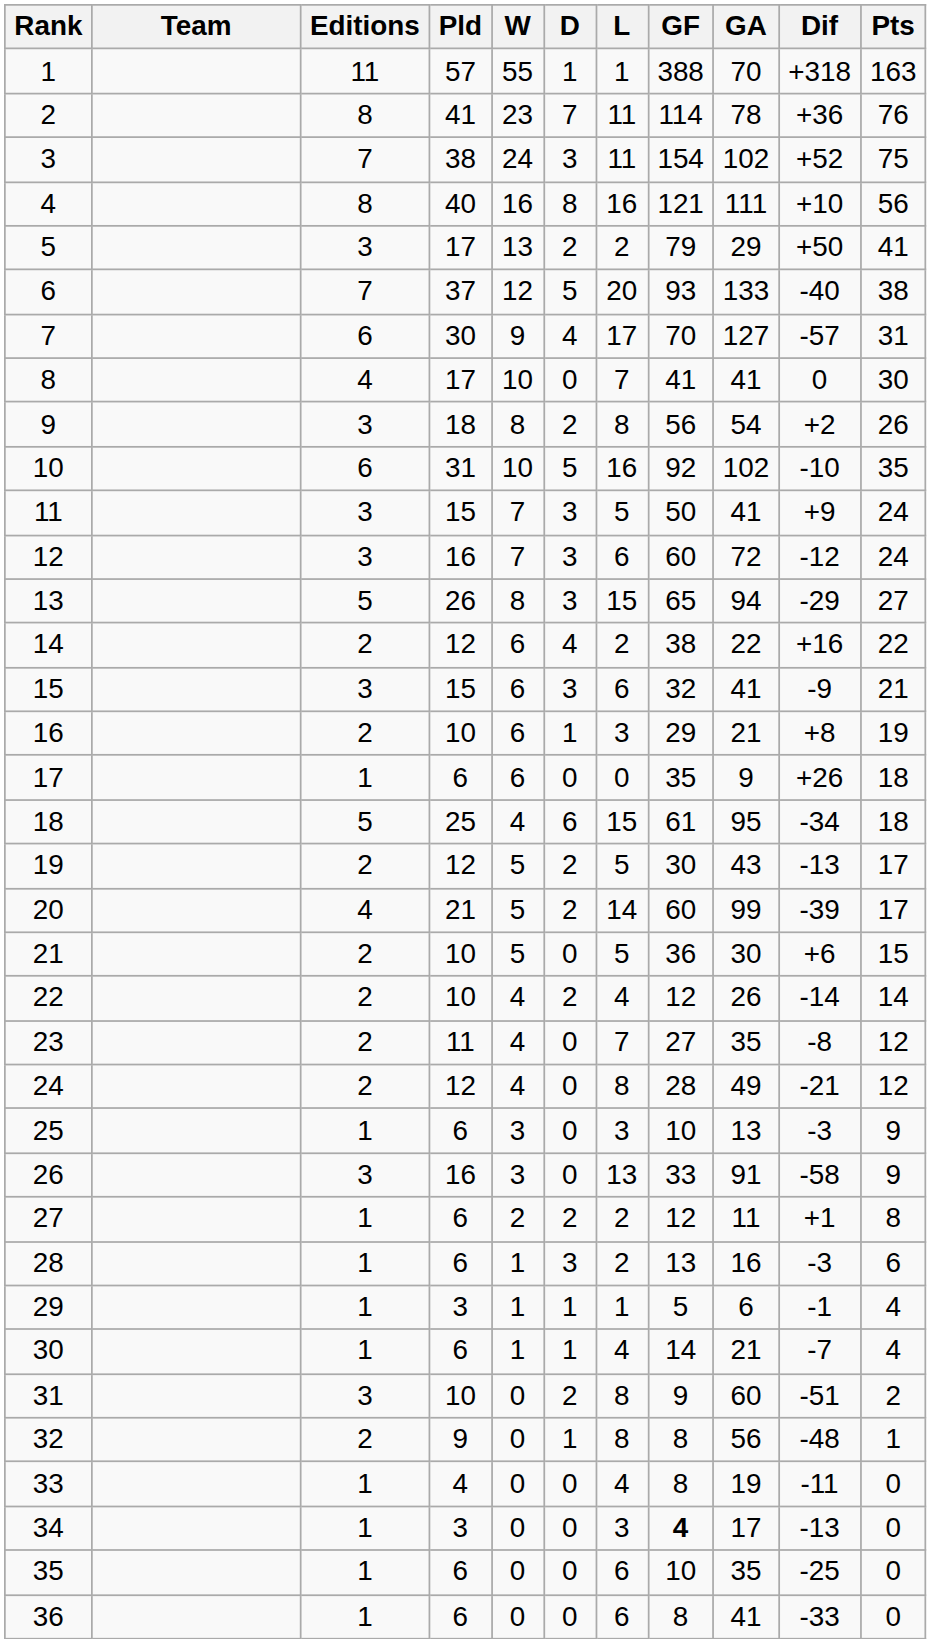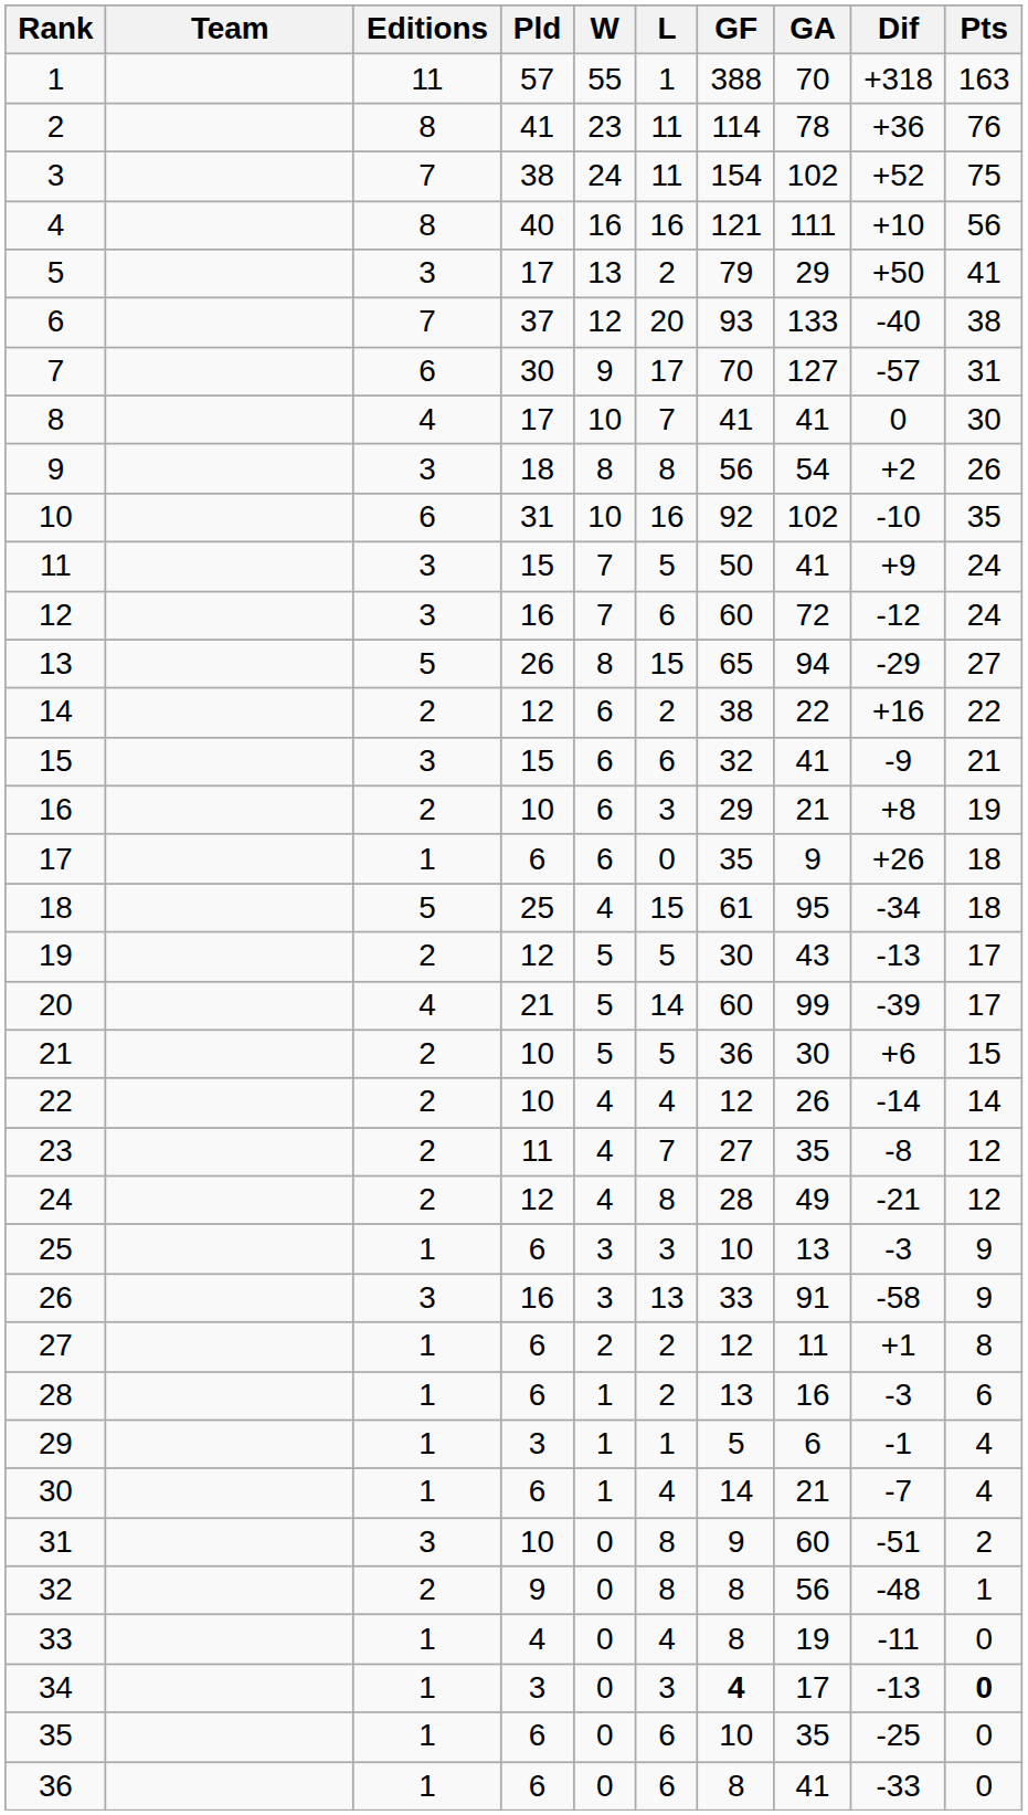 <table class="wikitable sortable" width=60% style="text-align:center">
 <tr>
 <th width=5%>Rank</th>
 <th width=20%>Team</th>
 <th width=5%>Editions</th>
 <th width=5%>Pld</th>
 <th width=5%>W</th>
-<th width=5%>D</th>
 <th width=5%>L</th>
 <th width=5%>GF</th>
 <th width=5%>GA</th>
 <th width=5%>Dif</th>
 <th width=5%>Pts</th>
 </tr>
 <tr>
 <td align=center>1</td>
 <td style="text-align:left;"></td>
 <td>11</td>
 <td>57</td>
 <td>55</td>
 <td>1</td>
-<td>1</td>
 <td>388</td>
 <td>70</td>
 <td>+318</td>
 <td>163</td>
 </tr>
 <tr>
 <td align=center>2</td>
 <td style="text-align:left;"></td>
 <td>8</td>
 <td>41</td>
 <td>23</td>
-<td>7</td>
 <td>11</td>
 <td>114</td>
 <td>78</td>
 <td>+36</td>
 <td>76</td>
 </tr>
 <tr>
 <td align=center>3</td>
 <td style="text-align:left;"></td>
 <td>7</td>
 <td>38</td>
 <td>24</td>
-<td>3</td>
 <td>11</td>
 <td>154</td>
 <td>102</td>
 <td>+52</td>
 <td>75</td>
 </tr>
 <tr>
 <td align=center>4</td>
 <td style="text-align:left;"></td>
 <td>8</td>
 <td>40</td>
 <td>16</td>
-<td>8</td>
 <td>16</td>
 <td>121</td>
 <td>111</td>
 <td>+10</td>
 <td>56</td>
 </tr>
 <tr>
 <td align=center>5</td>
 <td style="text-align:left;"></td>
 <td>3</td>
 <td>17</td>
 <td>13</td>
 <td>2</td>
-<td>2</td>
 <td>79</td>
 <td>29</td>
 <td>+50</td>
 <td>41</td>
 </tr>
 <tr>
 <td align=center>6</td>
 <td style="text-align:left;"></td>
 <td>7</td>
 <td>37</td>
 <td>12</td>
-<td>5</td>
 <td>20</td>
 <td>93</td>
 <td>133</td>
 <td>-40</td>
 <td>38</td>
 </tr>
 <tr>
 <td align=center>7</td>
 <td style="text-align:left;"></td>
 <td>6</td>
 <td>30</td>
 <td>9</td>
-<td>4</td>
 <td>17</td>
 <td>70</td>
 <td>127</td>
 <td>-57</td>
 <td>31</td>
 </tr>
 <tr>
 <td align=center>8</td>
 <td style="text-align:left;"></td>
 <td>4</td>
 <td>17</td>
 <td>10</td>
-<td>0</td>
 <td>7</td>
 <td>41</td>
 <td>41</td>
 <td>0</td>
 <td>30</td>
 </tr>
 <tr>
 <td align=center>9</td>
 <td style="text-align:left;"></td>
 <td>3</td>
 <td>18</td>
 <td>8</td>
-<td>2</td>
 <td>8</td>
 <td>56</td>
 <td>54</td>
 <td>+2</td>
 <td>26</td>
 </tr>
 <tr>
 <td align=center>10</td>
 <td style="text-align:left;"></td>
 <td>6</td>
 <td>31</td>
 <td>10</td>
-<td>5</td>
 <td>16</td>
 <td>92</td>
 <td>102</td>
 <td>-10</td>
 <td>35</td>
 </tr>
 <tr>
 <td align=center>11</td>
 <td style="text-align:left;"></td>
 <td>3</td>
 <td>15</td>
 <td>7</td>
-<td>3</td>
 <td>5</td>
 <td>50</td>
 <td>41</td>
 <td>+9</td>
 <td>24</td>
 </tr>
 <tr>
 <td align=center>12</td>
 <td style="text-align:left;"></td>
 <td>3</td>
 <td>16</td>
 <td>7</td>
-<td>3</td>
 <td>6</td>
 <td>60</td>
 <td>72</td>
 <td>-12</td>
 <td>24</td>
 </tr>
 <tr>
 <td align=center>13</td>
 <td style="text-align:left;"></td>
 <td>5</td>
 <td>26</td>
 <td>8</td>
-<td>3</td>
 <td>15</td>
 <td>65</td>
 <td>94</td>
 <td>-29</td>
 <td>27</td>
 </tr>
 <tr>
 <td align=center>14</td>
 <td style="text-align:left;"></td>
 <td>2</td>
 <td>12</td>
 <td>6</td>
-<td>4</td>
 <td>2</td>
 <td>38</td>
 <td>22</td>
 <td>+16</td>
 <td>22</td>
 </tr>
 <tr>
 <td align=center>15</td>
 <td style="text-align:left;"></td>
 <td>3</td>
 <td>15</td>
 <td>6</td>
-<td>3</td>
 <td>6</td>
 <td>32</td>
 <td>41</td>
 <td>-9</td>
 <td>21</td>
 </tr>
 <tr>
 <td align=center>16</td>
 <td style="text-align:left;"></td>
 <td>2</td>
 <td>10</td>
 <td>6</td>
-<td>1</td>
 <td>3</td>
 <td>29</td>
 <td>21</td>
 <td>+8</td>
 <td>19</td>
 </tr>
 <tr>
 <td align=center>17</td>
 <td style="text-align:left;"></td>
 <td>1</td>
 <td>6</td>
 <td>6</td>
 <td>0</td>
-<td>0</td>
 <td>35</td>
 <td>9</td>
 <td>+26</td>
 <td>18</td>
 </tr>
 <tr>
 <td align=center>18</td>
 <td style="text-align:left;"></td>
 <td>5</td>
 <td>25</td>
 <td>4</td>
-<td>6</td>
 <td>15</td>
 <td>61</td>
 <td>95</td>
 <td>-34</td>
 <td>18</td>
 </tr>
 <tr>
 <td align=center>19</td>
 <td style="text-align:left;"></td>
 <td>2</td>
 <td>12</td>
 <td>5</td>
-<td>2</td>
 <td>5</td>
 <td>30</td>
 <td>43</td>
 <td>-13</td>
 <td>17</td>
 </tr>
 <tr>
 <td align=center>20</td>
 <td style="text-align:left;"></td>
 <td>4</td>
 <td>21</td>
 <td>5</td>
-<td>2</td>
 <td>14</td>
 <td>60</td>
 <td>99</td>
 <td>-39</td>
 <td>17</td>
 </tr>
 <tr>
 <td align=center>21</td>
 <td style="text-align:left;"></td>
 <td>2</td>
 <td>10</td>
 <td>5</td>
-<td>0</td>
 <td>5</td>
 <td>36</td>
 <td>30</td>
 <td>+6</td>
 <td>15</td>
 </tr>
 <tr>
 <td align=center>22</td>
 <td style="text-align:left;"></td>
 <td>2</td>
 <td>10</td>
 <td>4</td>
-<td>2</td>
 <td>4</td>
 <td>12</td>
 <td>26</td>
 <td>-14</td>
 <td>14</td>
 </tr>
 <tr>
 <td align=center>23</td>
 <td style="text-align:left;"></td>
 <td>2</td>
 <td>11</td>
 <td>4</td>
-<td>0</td>
 <td>7</td>
 <td>27</td>
 <td>35</td>
 <td>-8</td>
 <td>12</td>
 </tr>
 <tr>
 <td align=center>24</td>
 <td style="text-align:left;"></td>
 <td>2</td>
 <td>12</td>
 <td>4</td>
-<td>0</td>
 <td>8</td>
 <td>28</td>
 <td>49</td>
 <td>-21</td>
 <td>12</td>
 </tr>
 <tr>
 <td align=center>25</td>
 <td style="text-align:left;"></td>
 <td>1</td>
 <td>6</td>
 <td>3</td>
-<td>0</td>
 <td>3</td>
 <td>10</td>
 <td>13</td>
 <td>-3</td>
 <td>9</td>
 </tr>
 <tr>
 <td align=center>26</td>
 <td style="text-align:left;"></td>
 <td>3</td>
 <td>16</td>
 <td>3</td>
-<td>0</td>
 <td>13</td>
 <td>33</td>
 <td>91</td>
 <td>-58</td>
 <td>9</td>
 </tr>
 <tr>
 <td align=center>27</td>
 <td style="text-align:left;"></td>
 <td>1</td>
 <td>6</td>
 <td>2</td>
 <td>2</td>
-<td>2</td>
 <td>12</td>
 <td>11</td>
 <td>+1</td>
 <td>8</td>
 </tr>
 <tr>
 <td align=center>28</td>
 <td style="text-align:left;"></td>
 <td>1</td>
 <td>6</td>
 <td>1</td>
-<td>3</td>
 <td>2</td>
 <td>13</td>
 <td>16</td>
 <td>-3</td>
 <td>6</td>
 </tr>
 <tr>
 <td align=center>29</td>
 <td style="text-align:left;"></td>
 <td>1</td>
 <td>3</td>
 <td>1</td>
 <td>1</td>
-<td>1</td>
 <td>5</td>
 <td>6</td>
 <td>-1</td>
 <td>4</td>
 </tr>
 <tr>
 <td align=center>30</td>
 <td style="text-align:left;"></td>
 <td>1</td>
 <td>6</td>
-<td>1</td>
 <td>1</td>
 <td>4</td>
 <td>14</td>
 <td>21</td>
 <td>-7</td>
 <td>4</td>
 </tr>
 <tr>
 <td align=center>31</td>
 <td style="text-align:left;"></td>
 <td>3</td>
 <td>10</td>
 <td>0</td>
-<td>2</td>
 <td>8</td>
 <td>9</td>
 <td>60</td>
 <td>-51</td>
 <td>2</td>
 </tr>
 <tr>
 <td align=center>32</td>
 <td style="text-align:left;"></td>
 <td>2</td>
 <td>9</td>
 <td>0</td>
-<td>1</td>
 <td>8</td>
 <td>8</td>
 <td>56</td>
 <td>-48</td>
 <td>1</td>
 </tr>
 <tr>
 <td align=center>33</td>
 <td style="text-align:left;"></td>
 <td>1</td>
 <td>4</td>
-<td>0</td>
 <td>0</td>
 <td>4</td>
 <td>8</td>
 <td>19</td>
 <td>-11</td>
 <td>0</td>
 </tr>
 <tr>
 <td align=center>34</td>
 <td style="text-align:left;"></td>
 <td>1</td>
 <td>3</td>
 <td>0</td>
-<td>0</td>
 <td>3</td>
 <td><strong>4</strong></td>
 <td>17</td>
 <td>-13</td>
-<td>0</td>
+<td><strong>0</strong></td>
 </tr>
 <tr>
 <td align=center>35</td>
 <td style="text-align:left;"></td>
 <td>1</td>
 <td>6</td>
-<td>0</td>
 <td>0</td>
 <td>6</td>
 <td>10</td>
 <td>35</td>
 <td>-25</td>
 <td>0</td>
 </tr>
 <tr>
 <td align=center>36</td>
 <td style="text-align:left;"></td>
 <td>1</td>
 <td>6</td>
 <td>0</td>
-<td>0</td>
 <td>6</td>
 <td>8</td>
 <td>41</td>
 <td>-33</td>
 <td>0</td>
 </tr>
 </table>
